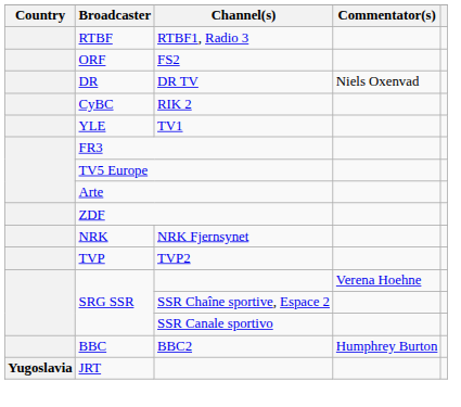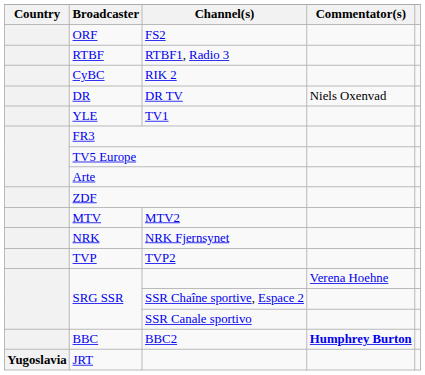 <table class="wikitable plainrowheaders">
 <tr>
 </tr>
 <tr>
 <th scope="col">Country</th>
 <th scope="col">Broadcaster</th>
 <th scope="col">Channel(s)</th>
 <th scope="col">Commentator(s)</th>
 <th scope="col"></th>
 </tr>
 <tr>
 <th scope="row"></th>
+<td><a href='#'>ORF</a></td>
+<td><a href='#'>FS2</a></td>
+<td></td>
+<td style="text-align:center"></td>
+</tr>
+<tr>
+<th scope="row"></th>
 <td><a href='#'>RTBF</a></td>
 <td><a href='#'>RTBF1</a>, <a href='#'>Radio 3</a></td>
 <td></td>
 <td style="text-align:center"></td>
 </tr>
 <tr>
 <th scope="row"></th>
-<td><a href='#'>ORF</a></td>
-<td><a href='#'>FS2</a></td>
+<td><a href='#'>CyBC</a></td>
+<td><a href='#'>RIK 2</a></td>
 <td></td>
 <td style="text-align:center"></td>
 </tr>
 <tr>
 <th scope="row"></th>
 <td><a href='#'>DR</a></td>
 <td><a href='#'>DR TV</a></td>
 <td>Niels Oxenvad</td>
-<td style="text-align:center"></td>
-</tr>
-<tr>
-<th scope="row"></th>
-<td><a href='#'>CyBC</a></td>
-<td><a href='#'>RIK 2</a></td>
-<td></td>
 <td style="text-align:center"></td>
 </tr>
 <tr>
 <th scope="row"></th>
 <td><a href='#'>YLE</a></td>
 <td><a href='#'>TV1</a></td>
 <td></td>
 <td style="text-align:center"></td>
 </tr>
 <tr>
 <th scope="row" rowspan="3"></th>
 <td colspan="2"><a href='#'>FR3</a></td>
 <td></td>
 <td style="text-align:center"></td>
 </tr>
 <tr>
 <td colspan="2"><a href='#'>TV5 Europe</a></td>
 <td></td>
 <td style="text-align:center"></td>
 </tr>
 <tr>
 <td colspan="2"><a href='#'>Arte</a></td>
 <td></td>
 <td style="text-align:center"></td>
 </tr>
 <tr>
 <th scope="row"></th>
 <td colspan="2"><a href='#'>ZDF</a></td>
+<td></td>
+<td style="text-align:center"></td>
+</tr>
+<tr>
+<th scope="row"></th>
+<td><a href='#'>MTV</a></td>
+<td><a href='#'>MTV2</a></td>
 <td></td>
 <td style="text-align:center"></td>
 </tr>
 <tr>
 <th scope="row"></th>
 <td><a href='#'>NRK</a></td>
 <td><a href='#'>NRK Fjernsynet</a></td>
 <td></td>
 <td style="text-align:center"></td>
 </tr>
 <tr>
 <th scope="row"></th>
 <td><a href='#'>TVP</a></td>
 <td><a href='#'>TVP2</a></td>
 <td></td>
 <td style="text-align:center"></td>
 </tr>
 <tr>
 <th scope="rowgroup" rowspan="3"></th>
 <td rowspan="3"><a href='#'>SRG SSR</a></td>
 <td></td>
 <td><a href='#'>Verena Hoehne</a></td>
 <td style="text-align:center"></td>
 </tr>
 <tr>
 <td><a href='#'>SSR Chaîne sportive</a>, <a href='#'>Espace 2</a></td>
 <td></td>
 <td style="text-align:center"></td>
 </tr>
 <tr>
 <td><a href='#'>SSR Canale sportivo</a></td>
 <td></td>
 <td style="text-align:center"></td>
 </tr>
 <tr>
 <th scope="row"></th>
 <td><a href='#'>BBC</a></td>
 <td><a href='#'>BBC2</a></td>
-<td><a href='#'>Humphrey Burton</a></td>
+<td><strong><a href='#'>Humphrey Burton</a></strong></td>
 <td style="text-align:center"></td>
 </tr>
 <tr>
 <th scope="row"> Yugoslavia</th>
 <td><a href='#'>JRT</a></td>
 <td></td>
 <td></td>
 <td style="text-align:center"></td>
 </tr>
 </table>
